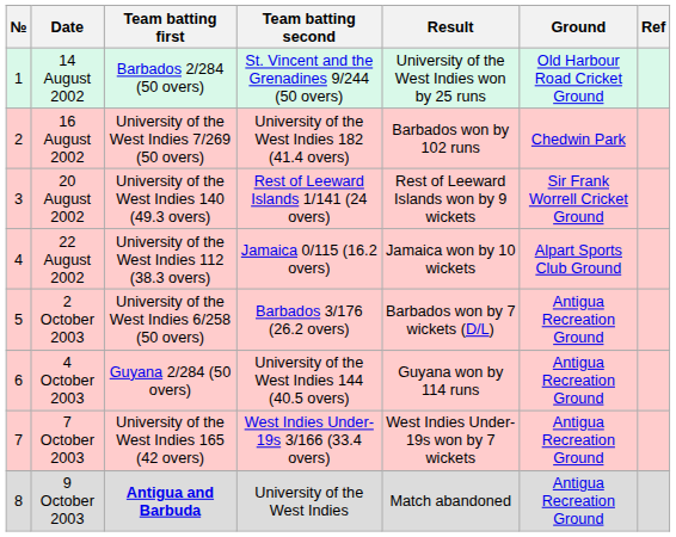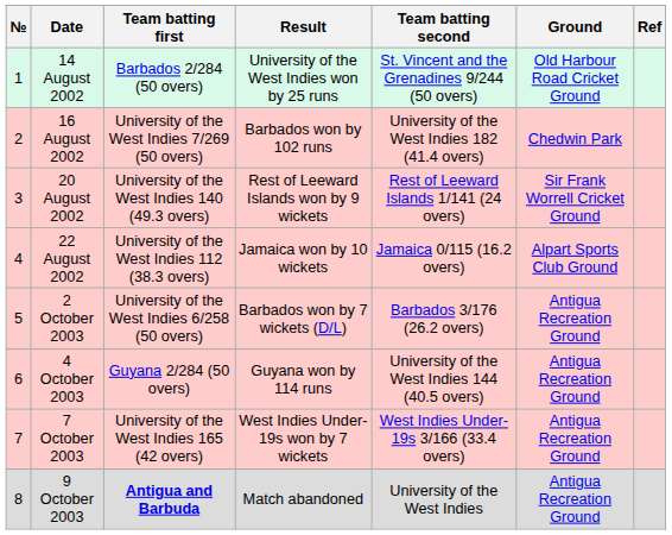 <table class="wikitable" style="font-size:80%; text-align:center; margin-left: auto; margin-right: auto;" width="90%">
 <tr>
 <th>№</th>
 <th>Date</th>
 <th>Team batting first</th>
+<th>Result</th>
 <th>Team batting second</th>
-<th>Result</th>
 <th>Ground</th>
 <th>Ref</th>
 </tr>
 <tr align="center" style="background:#d9f9e9;">
 <td>1</td>
 <td>14 August 2002</td>
 <td><a href='#'>Barbados</a> 2/284 (50 overs)</td>
+<td>University of the West Indies won by 25 runs</td>
 <td><a href='#'>St. Vincent and the Grenadines</a> 9/244 (50 overs)</td>
-<td>University of the West Indies won by 25 runs</td>
 <td><a href='#'>Old Harbour Road Cricket Ground</a></td>
 <td></td>
 </tr>
 <tr align="center" style="background:#fcc;">
 <td>2</td>
 <td>16 August 2002</td>
 <td>University of the West Indies 7/269 (50 overs)</td>
+<td>Barbados won by 102 runs</td>
 <td>University of the West Indies 182 (41.4 overs)</td>
-<td>Barbados won by 102 runs</td>
 <td><a href='#'>Chedwin Park</a></td>
 <td></td>
 </tr>
 <tr align="center" style="background:#fcc;">
 <td>3</td>
 <td>20 August 2002</td>
 <td>University of the West Indies 140 (49.3 overs)</td>
+<td>Rest of Leeward Islands won by 9 wickets</td>
 <td><a href='#'>Rest of Leeward Islands</a> 1/141 (24 overs)</td>
-<td>Rest of Leeward Islands won by 9 wickets</td>
 <td><a href='#'>Sir Frank Worrell Cricket Ground</a></td>
 <td></td>
 </tr>
 <tr align="center" style="background:#fcc;">
 <td>4</td>
 <td>22 August 2002</td>
 <td>University of the West Indies 112 (38.3 overs)</td>
+<td>Jamaica won by 10 wickets</td>
 <td><a href='#'>Jamaica</a> 0/115 (16.2 overs)</td>
-<td>Jamaica won by 10 wickets</td>
 <td><a href='#'>Alpart Sports Club Ground</a></td>
 <td></td>
 </tr>
 <tr align="center" style="background:#fcc;">
 <td>5</td>
 <td>2 October 2003</td>
 <td>University of the West Indies 6/258 (50 overs)</td>
+<td>Barbados won by 7 wickets (<a href='#'>D/L</a>)</td>
 <td><a href='#'>Barbados</a> 3/176 (26.2 overs)</td>
-<td>Barbados won by 7 wickets (<a href='#'>D/L</a>)</td>
 <td><a href='#'>Antigua Recreation Ground</a></td>
 <td></td>
 </tr>
 <tr align="center" style="background:#fcc;">
 <td>6</td>
 <td>4 October 2003</td>
 <td><a href='#'>Guyana</a> 2/284 (50 overs)</td>
+<td>Guyana won by 114 runs</td>
 <td>University of the West Indies 144 (40.5 overs)</td>
-<td>Guyana won by 114 runs</td>
 <td><a href='#'>Antigua Recreation Ground</a></td>
 <td></td>
 </tr>
 <tr align="center" style="background:#fcc;">
 <td>7</td>
 <td>7 October 2003</td>
 <td>University of the West Indies 165 (42 overs)</td>
+<td>West Indies Under-19s won by 7 wickets</td>
 <td><a href='#'>West Indies Under-19s</a> 3/166 (33.4 overs)</td>
-<td>West Indies Under-19s won by 7 wickets</td>
 <td><a href='#'>Antigua Recreation Ground</a></td>
 <td></td>
 </tr>
 <tr align="center" style="background:gainsboro">
 <td>8</td>
 <td>9 October 2003</td>
 <td><strong><a href='#'>Antigua and Barbuda</a></strong></td>
+<td>Match abandoned</td>
 <td>University of the West Indies</td>
-<td>Match abandoned</td>
 <td><a href='#'>Antigua Recreation Ground</a></td>
 <td></td>
 </tr>
 </table>
